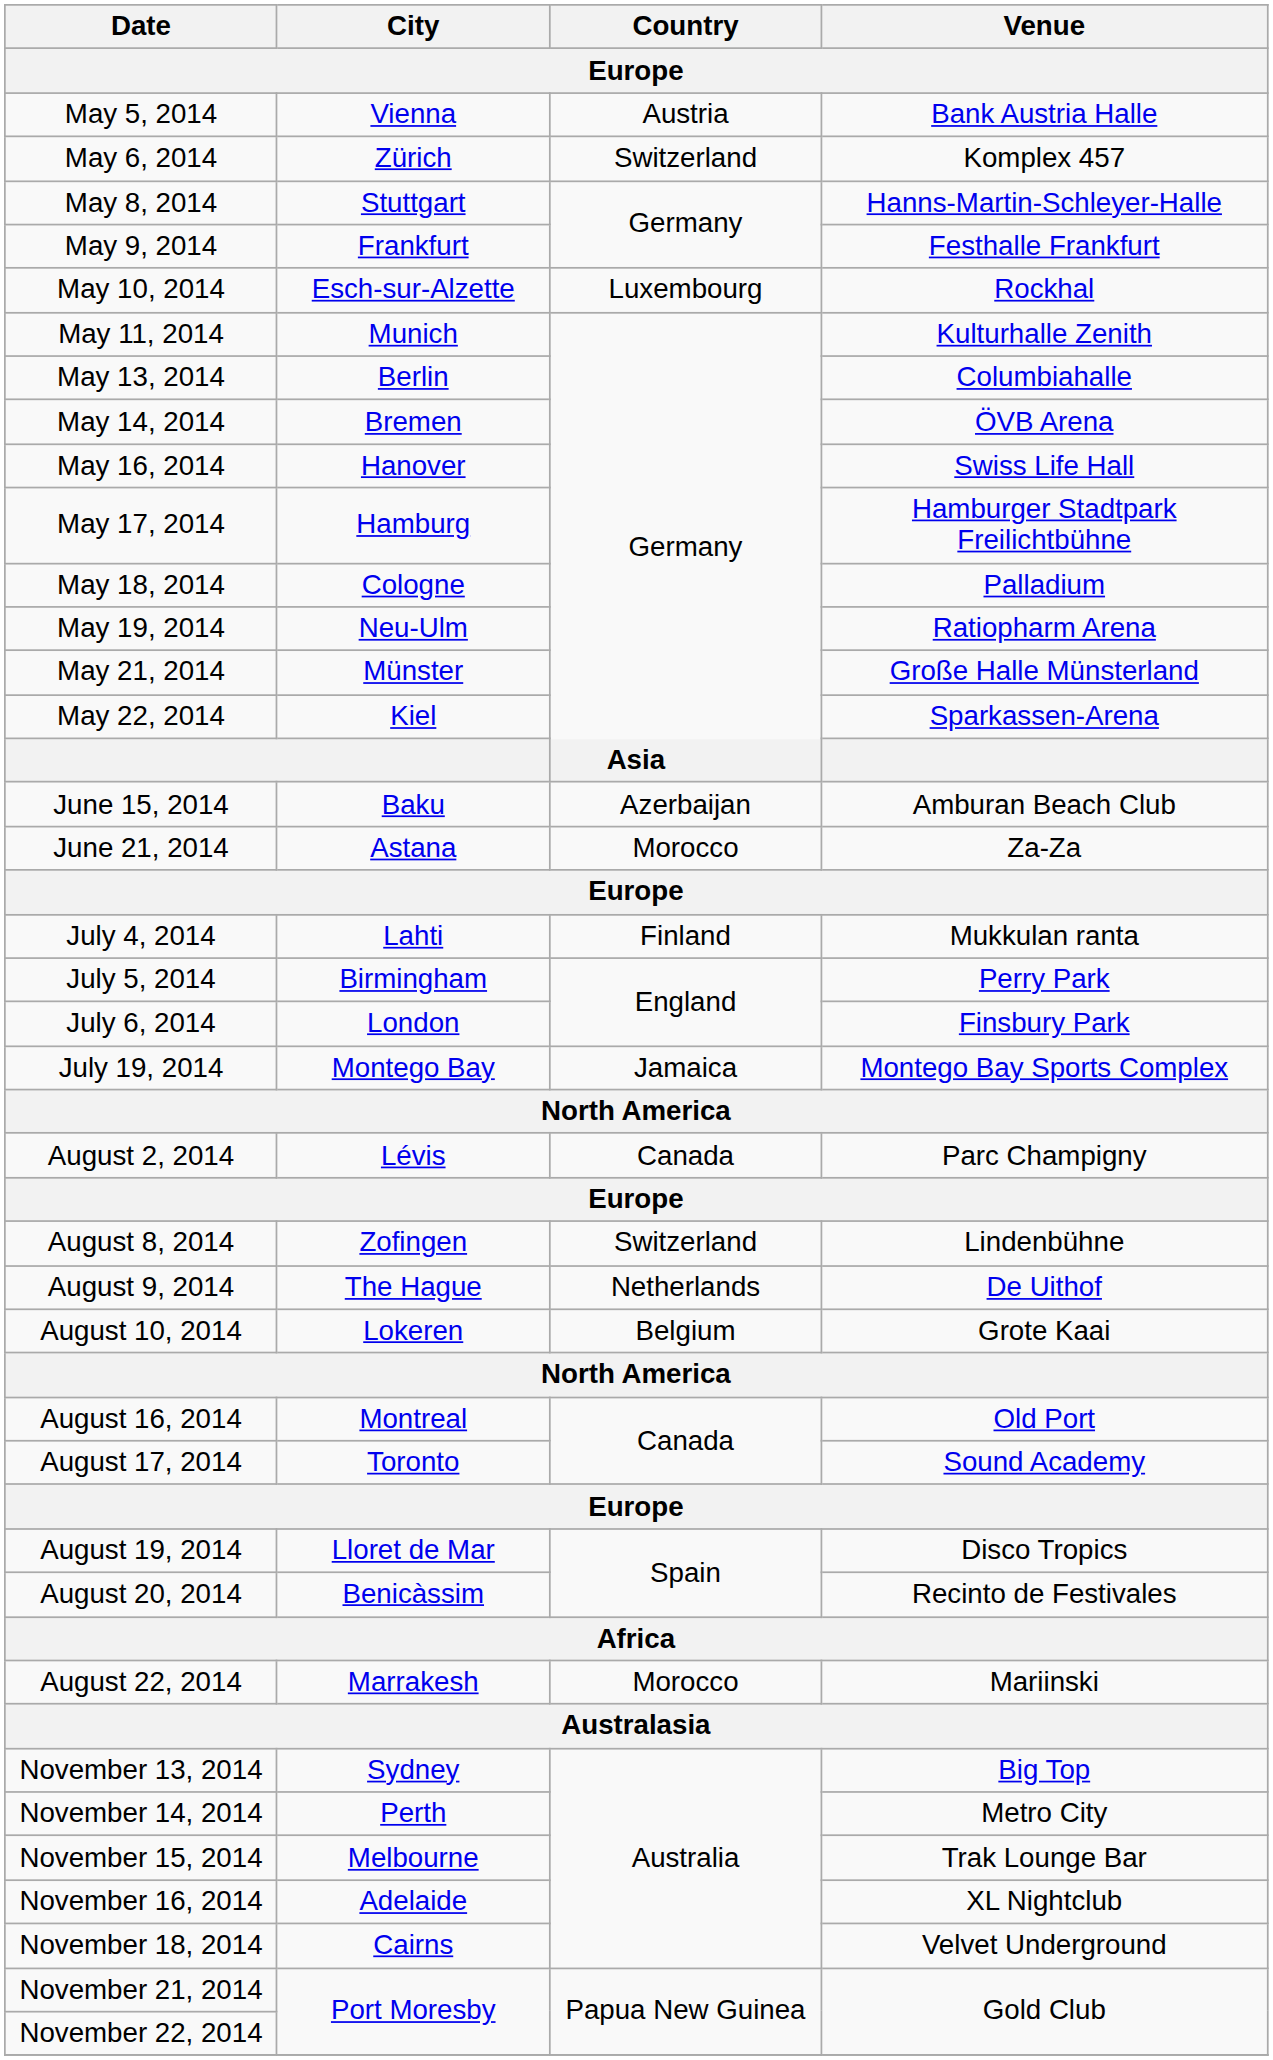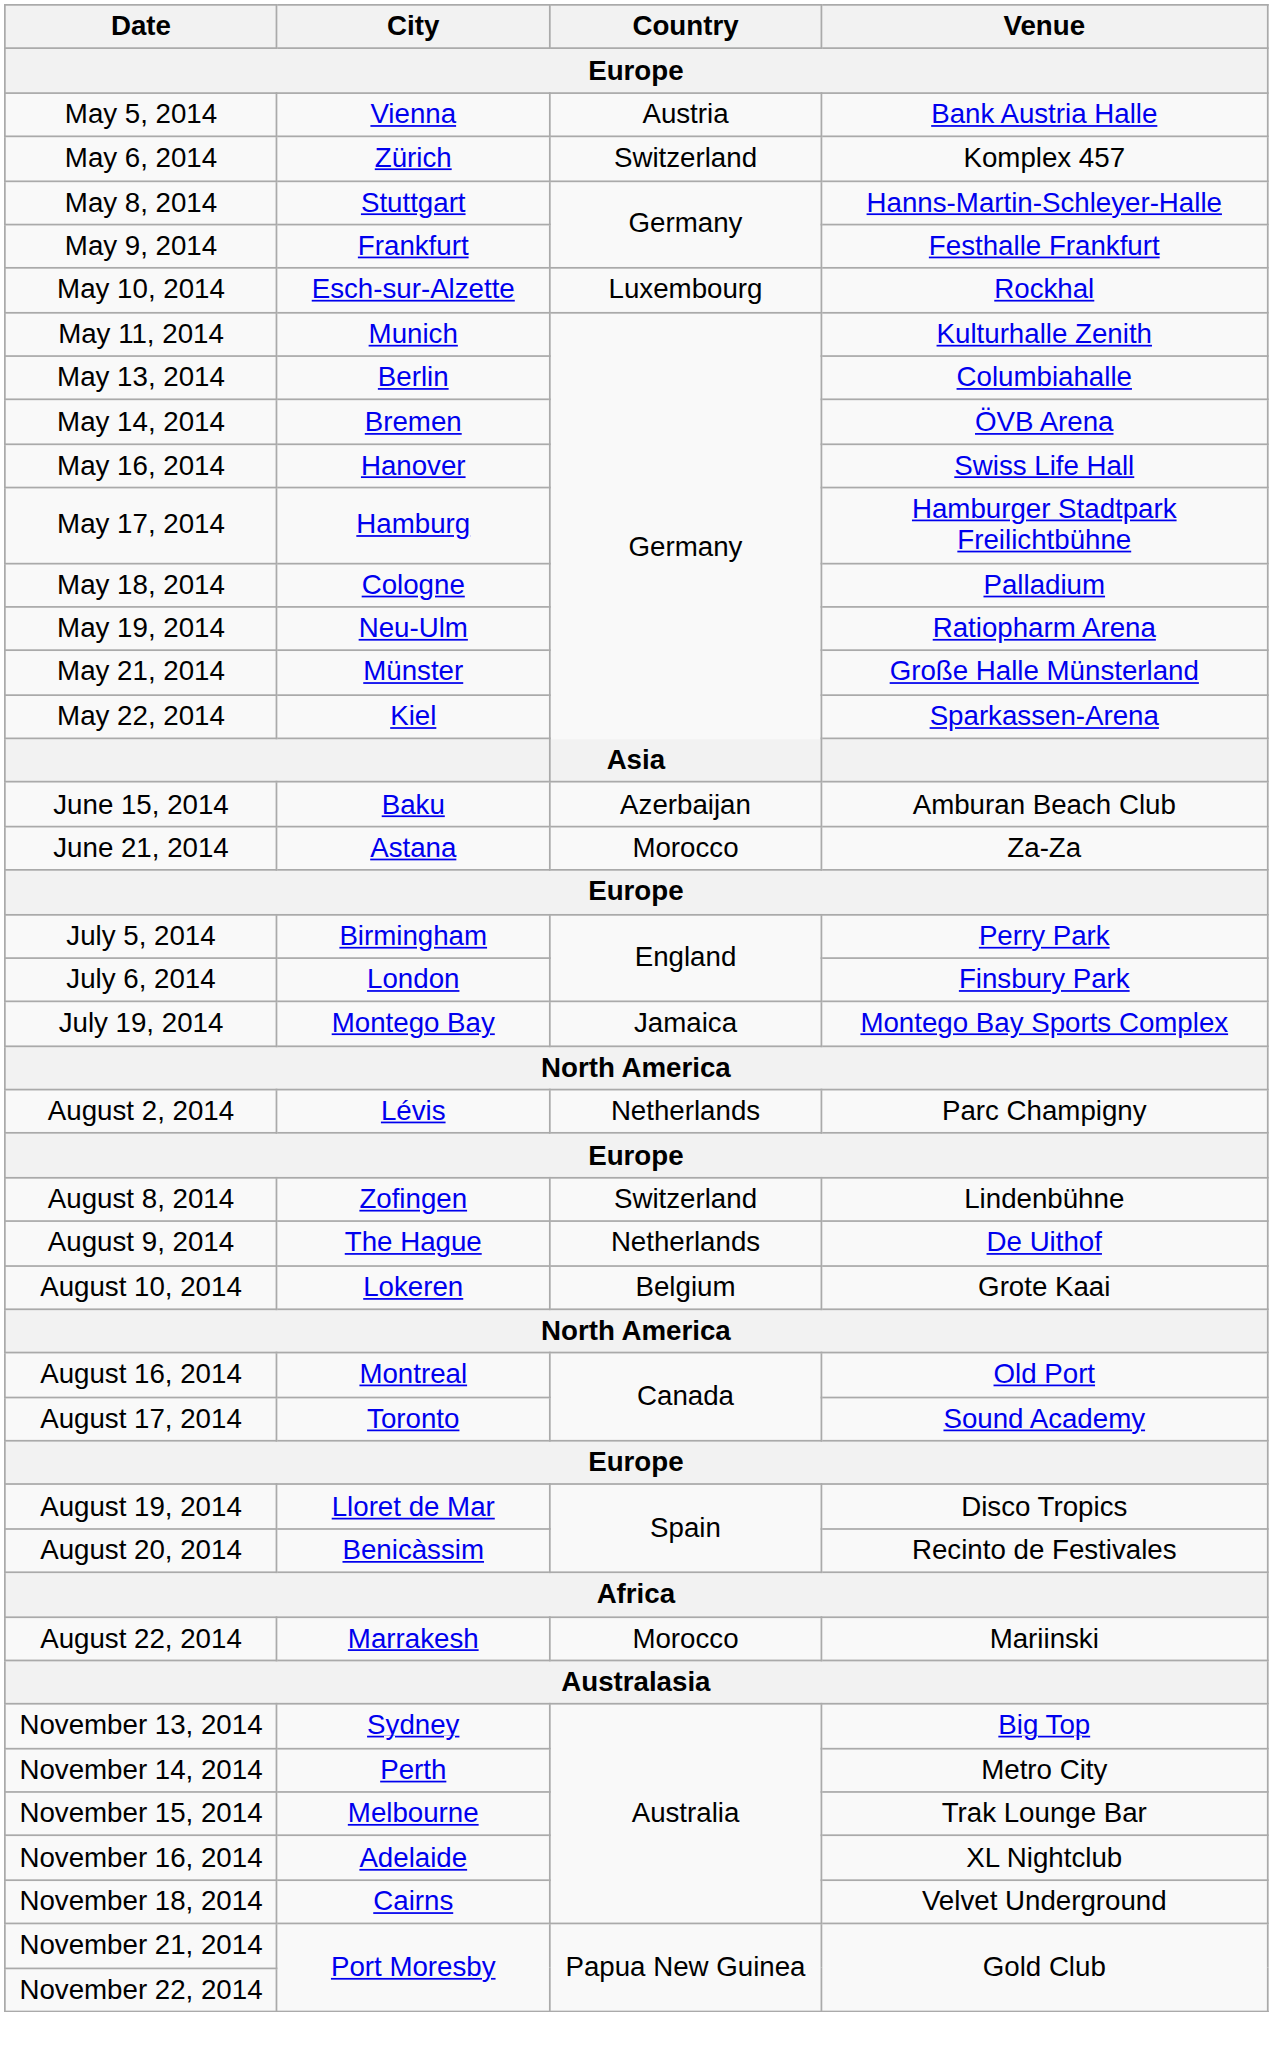 <table class="wikitable" style="text-align:center;">
 <tr>
 <th style="width:150px;">Date</th>
 <th style="width:150px;">City</th>
 <th style="width:150px;">Country</th>
 <th style="width:250px;">Venue</th>
 </tr>
 <tr>
 <th colspan="4">Europe</th>
 </tr>
 <tr>
 <td>May 5, 2014</td>
 <td><a href='#'>Vienna</a></td>
 <td>Austria</td>
 <td><a href='#'>Bank Austria Halle</a></td>
 </tr>
 <tr>
 <td>May 6, 2014</td>
 <td><a href='#'>Zürich</a></td>
 <td>Switzerland</td>
 <td>Komplex 457</td>
 </tr>
 <tr>
 <td>May 8, 2014</td>
 <td><a href='#'>Stuttgart</a></td>
 <td rowspan="2">Germany</td>
 <td><a href='#'>Hanns-Martin-Schleyer-Halle</a></td>
 </tr>
 <tr>
 <td>May 9, 2014</td>
 <td><a href='#'>Frankfurt</a></td>
 <td><a href='#'>Festhalle Frankfurt</a></td>
 </tr>
 <tr>
 <td>May 10, 2014</td>
 <td><a href='#'>Esch-sur-Alzette</a></td>
 <td>Luxembourg</td>
 <td><a href='#'>Rockhal</a></td>
 </tr>
 <tr>
 <td>May 11, 2014</td>
 <td><a href='#'>Munich</a></td>
 <td rowspan="10">Germany</td>
 <td><a href='#'>Kulturhalle Zenith</a></td>
 </tr>
 <tr>
 <td>May 13, 2014</td>
 <td><a href='#'>Berlin</a></td>
 <td><a href='#'>Columbiahalle</a></td>
 </tr>
 <tr>
 <td>May 14, 2014</td>
 <td><a href='#'>Bremen</a></td>
 <td><a href='#'>ÖVB Arena</a></td>
 </tr>
 <tr>
 <td>May 16, 2014</td>
 <td><a href='#'>Hanover</a></td>
 <td><a href='#'>Swiss Life Hall</a></td>
 </tr>
 <tr>
 <td>May 17, 2014</td>
 <td><a href='#'>Hamburg</a></td>
 <td><a href='#'>Hamburger Stadtpark Freilichtbühne</a></td>
 </tr>
 <tr>
 <td>May 18, 2014</td>
 <td><a href='#'>Cologne</a></td>
 <td><a href='#'>Palladium</a></td>
 </tr>
 <tr>
 <td>May 19, 2014</td>
 <td><a href='#'>Neu-Ulm</a></td>
 <td><a href='#'>Ratiopharm Arena</a></td>
 </tr>
 <tr>
 <td>May 21, 2014</td>
 <td><a href='#'>Münster</a></td>
 <td><a href='#'>Große Halle Münsterland</a></td>
 </tr>
 <tr>
 <td>May 22, 2014</td>
 <td><a href='#'>Kiel</a></td>
 <td><a href='#'>Sparkassen-Arena</a></td>
 </tr>
 <tr>
 <th colspan="4">Asia</th>
 </tr>
 <tr>
 <td>June 15, 2014</td>
 <td><a href='#'>Baku</a></td>
 <td>Azerbaijan</td>
 <td>Amburan Beach Club</td>
 </tr>
 <tr>
 <td>June 21, 2014</td>
 <td><a href='#'>Astana</a></td>
 <td>Morocco</td>
 <td>Za-Za</td>
 </tr>
 <tr>
 <th colspan="4">Europe</th>
 </tr>
 <tr>
-<td>July 4, 2014</td>
-<td><a href='#'>Lahti</a></td>
-<td>Finland</td>
-<td>Mukkulan ranta</td>
-</tr>
-<tr>
 <td>July 5, 2014</td>
 <td><a href='#'>Birmingham</a></td>
 <td rowspan="2">England</td>
 <td><a href='#'>Perry Park</a></td>
 </tr>
 <tr>
 <td>July 6, 2014</td>
 <td><a href='#'>London</a></td>
 <td><a href='#'>Finsbury Park</a></td>
 </tr>
 <tr>
 <td>July 19, 2014</td>
 <td><a href='#'>Montego Bay</a></td>
 <td>Jamaica</td>
 <td><a href='#'>Montego Bay Sports Complex</a></td>
 </tr>
 <tr>
 <th colspan="4">North America</th>
 </tr>
 <tr>
 <td>August 2, 2014</td>
 <td><a href='#'>Lévis</a></td>
-<td>Canada</td>
+<td>Netherlands</td>
 <td>Parc Champigny</td>
 </tr>
 <tr>
 <th colspan="4">Europe</th>
 </tr>
 <tr>
 <td>August 8, 2014</td>
 <td><a href='#'>Zofingen</a></td>
 <td>Switzerland</td>
 <td>Lindenbühne</td>
 </tr>
 <tr>
 <td>August 9, 2014</td>
 <td><a href='#'>The Hague</a></td>
 <td>Netherlands</td>
 <td><a href='#'>De Uithof</a></td>
 </tr>
 <tr>
 <td>August 10, 2014</td>
 <td><a href='#'>Lokeren</a></td>
 <td>Belgium</td>
 <td>Grote Kaai</td>
 </tr>
 <tr>
 <th colspan="4">North America</th>
 </tr>
 <tr>
 <td>August 16, 2014</td>
 <td><a href='#'>Montreal</a></td>
 <td rowspan="2">Canada</td>
 <td><a href='#'>Old Port</a></td>
 </tr>
 <tr>
 <td>August 17, 2014</td>
 <td><a href='#'>Toronto</a></td>
 <td><a href='#'>Sound Academy</a></td>
 </tr>
 <tr>
 <th colspan="4">Europe</th>
 </tr>
 <tr>
 <td>August 19, 2014</td>
 <td><a href='#'>Lloret de Mar</a></td>
 <td rowspan="2">Spain</td>
 <td>Disco Tropics</td>
 </tr>
 <tr>
 <td>August 20, 2014</td>
 <td><a href='#'>Benicàssim</a></td>
 <td>Recinto de Festivales</td>
 </tr>
 <tr>
 <th colspan="4">Africa</th>
 </tr>
 <tr>
 <td>August 22, 2014</td>
 <td><a href='#'>Marrakesh</a></td>
 <td>Morocco</td>
 <td>Mariinski</td>
 </tr>
 <tr>
 <th colspan="4">Australasia</th>
 </tr>
 <tr>
 <td>November 13, 2014</td>
 <td><a href='#'>Sydney</a></td>
 <td rowspan="5">Australia</td>
 <td><a href='#'>Big Top</a></td>
 </tr>
 <tr>
 <td>November 14, 2014</td>
 <td><a href='#'>Perth</a></td>
 <td>Metro City</td>
 </tr>
 <tr>
 <td>November 15, 2014</td>
 <td><a href='#'>Melbourne</a></td>
 <td>Trak Lounge Bar</td>
 </tr>
 <tr>
 <td>November 16, 2014</td>
 <td><a href='#'>Adelaide</a></td>
 <td>XL Nightclub</td>
 </tr>
 <tr>
 <td>November 18, 2014</td>
 <td><a href='#'>Cairns</a></td>
 <td>Velvet Underground</td>
 </tr>
 <tr>
 <td>November 21, 2014</td>
 <td rowspan="2"><a href='#'>Port Moresby</a></td>
 <td rowspan="2">Papua New Guinea</td>
 <td rowspan="2">Gold Club</td>
 </tr>
 <tr>
 <td>November 22, 2014</td>
 </tr>
 <tr>
 </tr>
 </table>
